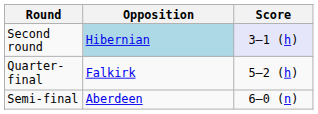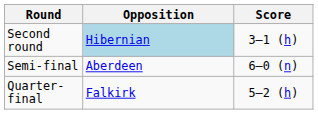 <table class="wikitable" style="text-align:left">
 <tr>
 <th width=80>Round</th>
 <th width=160>Opposition</th>
 <th width=80>Score</th>
 </tr>
 <tr>
 <td>Second round</td>
 <td style="background: lightblue;"><a href='#'>Hibernian</a></td>
-<td align=center style="background: lavender;">3–1 (<a href='#'>h</a>)</td>
+<td align=center>3–1 (<a href='#'>h</a>)</td>
+</tr>
+<tr>
+<td>Semi-final</td>
+<td><a href='#'>Aberdeen</a></td>
+<td align=center>6–0 (<a href='#'>n</a>)</td>
 </tr>
 <tr>
 <td>Quarter-final</td>
 <td><a href='#'>Falkirk</a></td>
 <td align=center>5–2 (<a href='#'>h</a>)</td>
 </tr>
-<tr>
-<td>Semi-final</td>
-<td><a href='#'>Aberdeen</a></td>
-<td align=center>6–0 (<a href='#'>n</a>)</td>
-</tr>
 </table>
